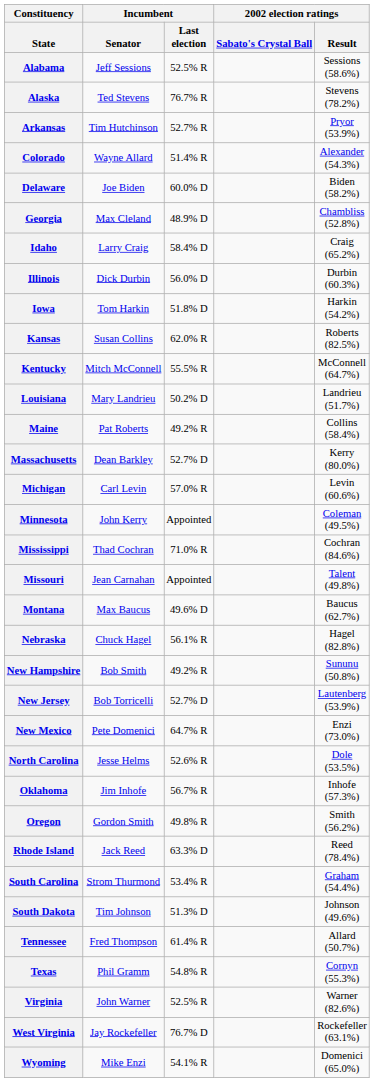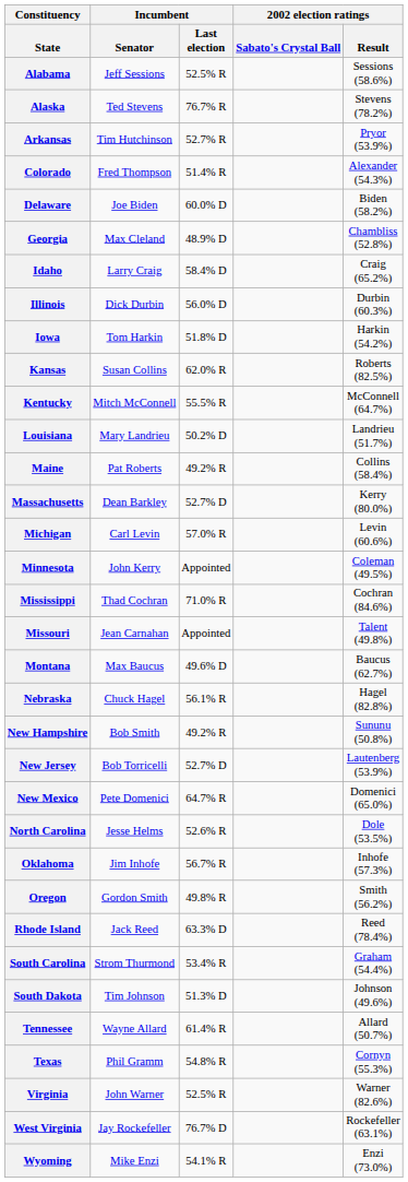 <table class="wikitable sortable" style="text-align:center; font-size:90%">
 <tr style="vertical-align:bottom">
 <th colspan=1>Constituency</th>
 <th colspan=2>Incumbent</th>
 <th colspan="11">2002 election ratings</th>
 </tr>
 <tr style="vertical-align:bottom">
 <th>State</th>
 <th>Senator</th>
 <th data-sort-type="number">Last<br>election</th>
 <th><a href='#'>Sabato's Crystal Ball</a></th>
 <th>Result</th>
 </tr>
 <tr>
 <th><a href='#'>Alabama</a></th>
 <td><a href='#'>Jeff Sessions</a></td>
 <td>52.5% R</td>
 <td></td>
 <td>Sessions<br>(58.6%)</td>
 </tr>
 <tr>
 <th><a href='#'>Alaska</a></th>
 <td><a href='#'>Ted Stevens</a></td>
 <td>76.7% R</td>
 <td></td>
 <td>Stevens<br>(78.2%)</td>
 </tr>
 <tr>
 <th><a href='#'>Arkansas</a></th>
 <td><a href='#'>Tim Hutchinson</a></td>
 <td>52.7% R</td>
 <td></td>
 <td><a href='#'>Pryor</a> <br>(53.9%) </td>
 </tr>
 <tr>
 <th><a href='#'>Colorado</a></th>
-<td><a href='#'>Wayne Allard</a></td>
+<td><a href='#'>Fred Thompson</a><br> </td>
 <td>51.4% R</td>
 <td></td>
 <td><a href='#'>Alexander</a> <br>(54.3%)</td>
 </tr>
 <tr>
 <th><a href='#'>Delaware</a></th>
 <td><a href='#'>Joe Biden</a></td>
 <td>60.0% D</td>
 <td></td>
 <td>Biden <br>(58.2%)</td>
 </tr>
 <tr>
 <th><a href='#'>Georgia</a></th>
 <td><a href='#'>Max Cleland</a></td>
 <td>48.9% D</td>
 <td></td>
 <td><a href='#'>Chambliss</a><br>(52.8%) </td>
 </tr>
 <tr>
 <th><a href='#'>Idaho</a></th>
 <td><a href='#'>Larry Craig</a></td>
 <td>58.4% D</td>
 <td></td>
 <td>Craig<br>(65.2%)</td>
 </tr>
 <tr>
 <th><a href='#'>Illinois</a></th>
 <td><a href='#'>Dick Durbin</a></td>
 <td>56.0% D</td>
 <td></td>
 <td>Durbin<br>(60.3%)</td>
 </tr>
 <tr>
 <th><a href='#'>Iowa</a></th>
 <td><a href='#'>Tom Harkin</a></td>
 <td>51.8% D</td>
 <td></td>
 <td>Harkin<br>(54.2%)</td>
 </tr>
 <tr>
 <th><a href='#'>Kansas</a></th>
 <td><a href='#'>Susan Collins</a></td>
 <td>62.0% R</td>
 <td></td>
 <td>Roberts <br>(82.5%)</td>
 </tr>
 <tr>
 <th><a href='#'>Kentucky</a></th>
 <td><a href='#'>Mitch McConnell</a></td>
 <td>55.5% R</td>
 <td></td>
 <td>McConnell<br>(64.7%)</td>
 </tr>
 <tr>
 <th><a href='#'>Louisiana</a></th>
 <td><a href='#'>Mary Landrieu</a></td>
 <td>50.2% D</td>
 <td></td>
 <td>Landrieu<br>(51.7%)</td>
 </tr>
 <tr>
 <th><a href='#'>Maine</a></th>
 <td><a href='#'>Pat Roberts</a></td>
 <td>49.2% R</td>
 <td></td>
 <td>Collins<br>(58.4%)</td>
 </tr>
 <tr>
 <th><a href='#'>Massachusetts</a></th>
 <td><a href='#'>Dean Barkley</a><br></td>
 <td>52.7% D</td>
 <td></td>
 <td>Kerry<br>(80.0%)</td>
 </tr>
 <tr>
 <th><a href='#'>Michigan</a></th>
 <td><a href='#'>Carl Levin</a></td>
 <td>57.0% R</td>
 <td></td>
 <td>Levin <br>(60.6%)</td>
 </tr>
 <tr>
 <th><a href='#'>Minnesota</a></th>
 <td><a href='#'>John Kerry</a></td>
 <td>Appointed<br></td>
 <td></td>
 <td><a href='#'>Coleman</a><br>(49.5%) </td>
 </tr>
 <tr>
 <th><a href='#'>Mississippi</a></th>
 <td><a href='#'>Thad Cochran</a></td>
 <td>71.0% R</td>
 <td></td>
 <td>Cochran<br>(84.6%)</td>
 </tr>
 <tr>
 <th><a href='#'>Missouri</a></th>
 <td><a href='#'>Jean Carnahan</a></td>
 <td>Appointed<br></td>
 <td></td>
 <td><a href='#'>Talent</a> <br>(49.8%) </td>
 </tr>
 <tr>
 <th><a href='#'>Montana</a></th>
 <td><a href='#'>Max Baucus</a></td>
 <td>49.6% D</td>
 <td></td>
 <td>Baucus <br>(62.7%)</td>
 </tr>
 <tr>
 <th><a href='#'>Nebraska</a></th>
 <td><a href='#'>Chuck Hagel</a></td>
 <td>56.1% R</td>
 <td></td>
 <td>Hagel<br>(82.8%)</td>
 </tr>
 <tr>
 <th><a href='#'>New Hampshire</a></th>
 <td><a href='#'>Bob Smith</a> <br> </td>
 <td>49.2% R</td>
 <td></td>
 <td><a href='#'>Sununu</a><br>(50.8%)</td>
 </tr>
 <tr>
 <th><a href='#'>New Jersey</a></th>
 <td><a href='#'>Bob Torricelli</a> <br></td>
 <td>52.7% D</td>
 <td></td>
 <td><a href='#'>Lautenberg</a><br>(53.9%)</td>
 </tr>
 <tr>
 <th><a href='#'>New Mexico</a></th>
 <td><a href='#'>Pete Domenici</a></td>
 <td>64.7% R</td>
 <td></td>
-<td>Enzi<br>(73.0%)</td>
+<td>Domenici<br>(65.0%)</td>
 </tr>
 <tr>
 <th><a href='#'>North Carolina</a></th>
 <td><a href='#'>Jesse Helms</a> <br></td>
 <td>52.6% R</td>
 <td></td>
 <td><a href='#'>Dole</a><br>(53.5%)</td>
 </tr>
 <tr>
 <th><a href='#'>Oklahoma</a></th>
 <td><a href='#'>Jim Inhofe</a></td>
 <td>56.7% R</td>
 <td></td>
 <td>Inhofe<br>(57.3%)</td>
 </tr>
 <tr>
 <th><a href='#'>Oregon</a></th>
 <td><a href='#'>Gordon Smith</a></td>
 <td>49.8% R</td>
 <td></td>
 <td>Smith <br>(56.2%)</td>
 </tr>
 <tr>
 <th><a href='#'>Rhode Island</a></th>
 <td><a href='#'>Jack Reed</a></td>
 <td>63.3% D</td>
 <td></td>
 <td>Reed<br>(78.4%)</td>
 </tr>
 <tr>
 <th><a href='#'>South Carolina</a></th>
 <td><a href='#'>Strom Thurmond</a> <br></td>
 <td>53.4% R</td>
 <td></td>
 <td><a href='#'>Graham</a><br>(54.4%)</td>
 </tr>
 <tr>
 <th><a href='#'>South Dakota</a></th>
 <td><a href='#'>Tim Johnson</a></td>
 <td>51.3% D</td>
 <td></td>
 <td>Johnson <br>(49.6%)</td>
 </tr>
 <tr>
 <th><a href='#'>Tennessee</a></th>
-<td><a href='#'>Fred Thompson</a><br> </td>
+<td><a href='#'>Wayne Allard</a></td>
 <td>61.4% R</td>
 <td></td>
 <td>Allard <br>(50.7%)</td>
 </tr>
 <tr>
 <th><a href='#'>Texas</a></th>
 <td><a href='#'>Phil Gramm</a> <br> </td>
 <td>54.8% R</td>
 <td></td>
 <td><a href='#'>Cornyn</a><br>(55.3%)</td>
 </tr>
 <tr>
 <th><a href='#'>Virginia</a></th>
 <td><a href='#'>John Warner</a></td>
 <td>52.5% R</td>
 <td></td>
 <td>Warner<br>(82.6%)</td>
 </tr>
 <tr>
 <th><a href='#'>West Virginia</a></th>
 <td><a href='#'>Jay Rockefeller</a></td>
 <td>76.7% D</td>
 <td></td>
 <td>Rockefeller<br>(63.1%)</td>
 </tr>
 <tr>
 <th><a href='#'>Wyoming</a></th>
 <td><a href='#'>Mike Enzi</a></td>
 <td>54.1% R</td>
 <td></td>
-<td>Domenici<br>(65.0%)</td>
+<td>Enzi<br>(73.0%)</td>
 </tr>
 </table>
